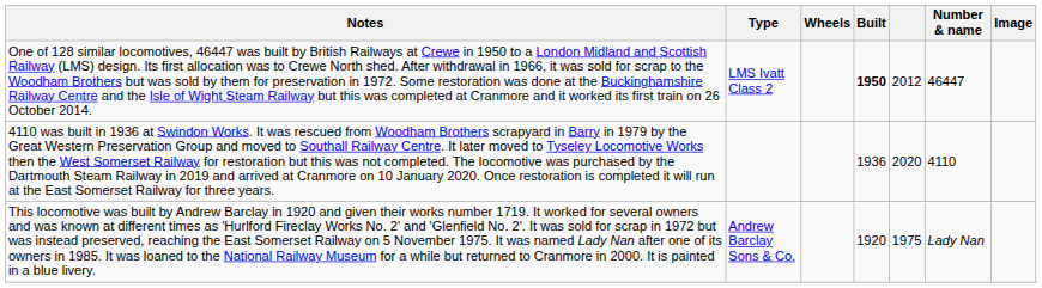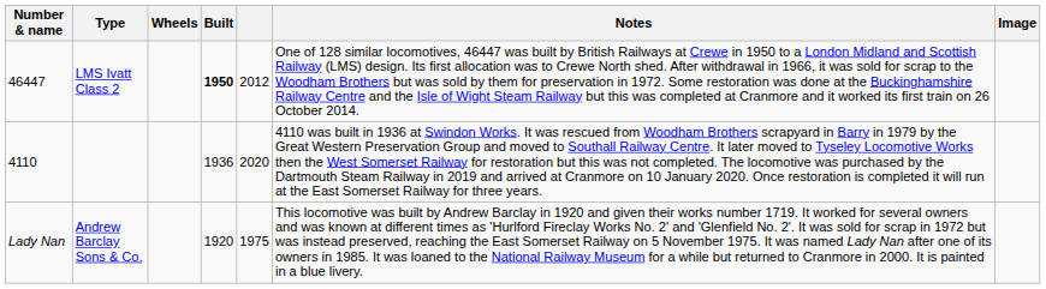 <table class="wikitable sortable">
 <tr>
-<th class=unsortable>Notes</th>
+<th>Number & name</th>
 <th>Type</th>
 <th>Wheels</th>
 <th>Built</th>
 <th></th>
-<th>Number & name</th>
+<th class=unsortable>Notes</th>
 <th class=unsortable>Image</th>
 </tr>
 <tr>
-<td>One of 128 similar locomotives, 46447 was built by British Railways at <a href='#'>Crewe</a> in 1950 to a <a href='#'>London Midland and Scottish Railway</a> (LMS) design. Its first allocation was to Crewe North shed. After withdrawal in 1966, it was sold for scrap to the <a href='#'>Woodham Brothers</a> but was sold by them for preservation in 1972. Some restoration was done at the <a href='#'>Buckinghamshire Railway Centre</a> and the <a href='#'>Isle of Wight Steam Railway</a> but this was completed at Cranmore and it worked its first train on 26 October 2014.</td>
+<td>46447</td>
 <td><a href='#'>LMS Ivatt Class 2</a></td>
 <td></td>
 <td><strong>1950</strong></td>
 <td>2012</td>
-<td>46447</td>
+<td>One of 128 similar locomotives, 46447 was built by British Railways at <a href='#'>Crewe</a> in 1950 to a <a href='#'>London Midland and Scottish Railway</a> (LMS) design. Its first allocation was to Crewe North shed. After withdrawal in 1966, it was sold for scrap to the <a href='#'>Woodham Brothers</a> but was sold by them for preservation in 1972. Some restoration was done at the <a href='#'>Buckinghamshire Railway Centre</a> and the <a href='#'>Isle of Wight Steam Railway</a> but this was completed at Cranmore and it worked its first train on 26 October 2014.</td>
 <td></td>
 </tr>
 <tr>
-<td>4110 was built in 1936 at <a href='#'>Swindon Works</a>. It was rescued from <a href='#'>Woodham Brothers</a> scrapyard in <a href='#'>Barry</a> in 1979 by the Great Western Preservation Group and moved to <a href='#'>Southall Railway Centre</a>. It later moved to <a href='#'>Tyseley Locomotive Works</a> then the <a href='#'>West Somerset Railway</a> for restoration but this was not completed. The locomotive was purchased by the Dartmouth Steam Railway in 2019 and arrived at Cranmore on 10 January 2020. Once restoration is completed it will run at the East Somerset Railway for three years.</td>
+<td>4110</td>
 <td></td>
 <td></td>
 <td>1936</td>
 <td>2020</td>
-<td>4110</td>
+<td>4110 was built in 1936 at <a href='#'>Swindon Works</a>. It was rescued from <a href='#'>Woodham Brothers</a> scrapyard in <a href='#'>Barry</a> in 1979 by the Great Western Preservation Group and moved to <a href='#'>Southall Railway Centre</a>. It later moved to <a href='#'>Tyseley Locomotive Works</a> then the <a href='#'>West Somerset Railway</a> for restoration but this was not completed. The locomotive was purchased by the Dartmouth Steam Railway in 2019 and arrived at Cranmore on 10 January 2020. Once restoration is completed it will run at the East Somerset Railway for three years.</td>
 <td></td>
 </tr>
 <tr>
-<td>This locomotive was built by Andrew Barclay in 1920 and given their works number 1719. It worked for several owners and was known at different times as 'Hurlford Fireclay Works No. 2' and 'Glenfield No. 2'. It was sold for scrap in 1972 but was instead preserved, reaching the East Somerset Railway on 5 November 1975. It was named <em>Lady Nan</em> after one of its owners in 1985. It was loaned to the <a href='#'>National Railway Museum</a> for a while but returned to Cranmore in 2000. It is painted in a blue livery.</td>
+<td><em>Lady Nan</em></td>
 <td><a href='#'>Andrew Barclay Sons & Co.</a></td>
 <td></td>
 <td>1920</td>
 <td>1975</td>
-<td><em>Lady Nan</em></td>
+<td>This locomotive was built by Andrew Barclay in 1920 and given their works number 1719. It worked for several owners and was known at different times as 'Hurlford Fireclay Works No. 2' and 'Glenfield No. 2'. It was sold for scrap in 1972 but was instead preserved, reaching the East Somerset Railway on 5 November 1975. It was named <em>Lady Nan</em> after one of its owners in 1985. It was loaned to the <a href='#'>National Railway Museum</a> for a while but returned to Cranmore in 2000. It is painted in a blue livery.</td>
 <td></td>
 </tr>
 </table>
